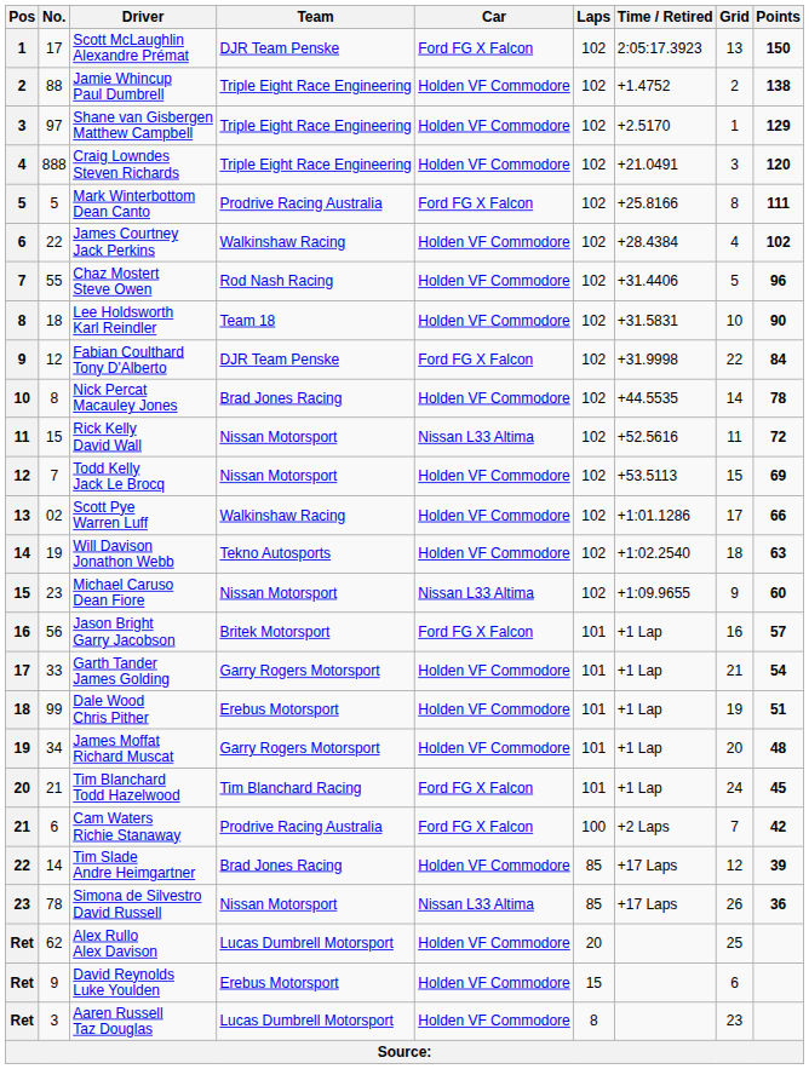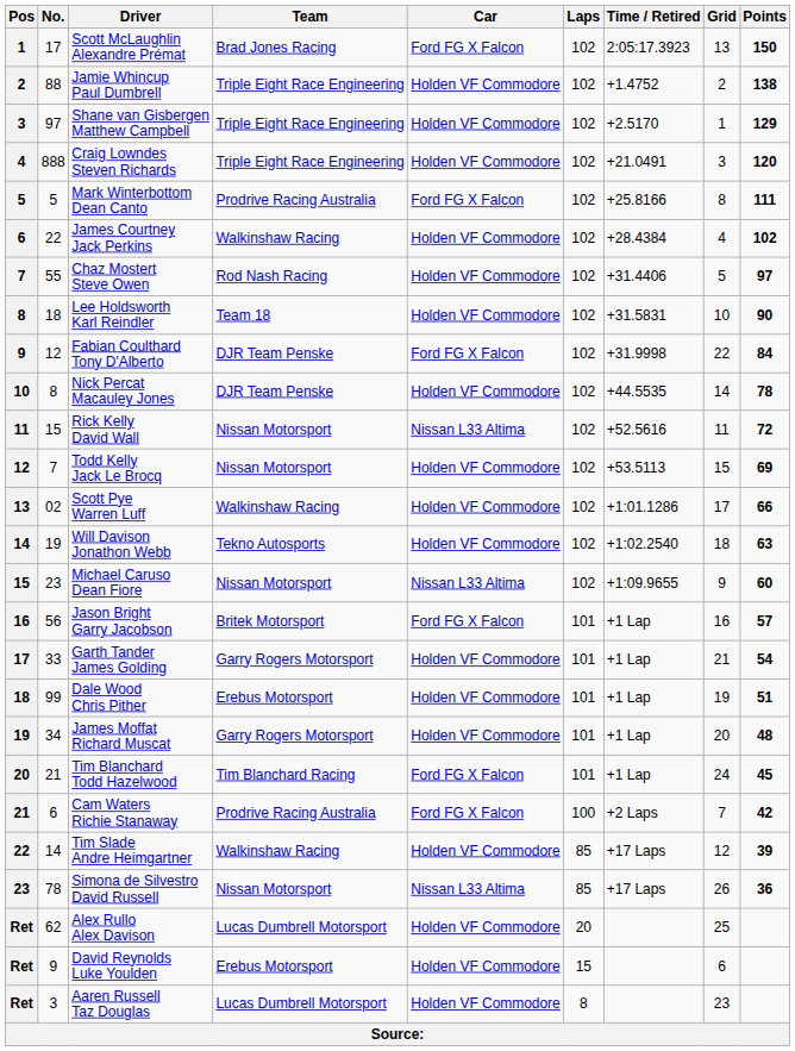 <table class="wikitable" style="font-size:90%;">
 <tr>
 <th>Pos</th>
 <th>No.</th>
 <th>Driver</th>
 <th>Team</th>
 <th>Car</th>
 <th>Laps</th>
 <th>Time / Retired</th>
 <th>Grid</th>
 <th>Points</th>
 </tr>
 <tr>
 <th>1</th>
 <td align="center">17</td>
 <td> <a href='#'>Scott McLaughlin</a><br> <a href='#'>Alexandre Prémat</a></td>
-<td><a href='#'>DJR Team Penske</a></td>
+<td><a href='#'>Brad Jones Racing</a></td>
 <td><a href='#'>Ford FG X Falcon</a></td>
 <td align="center">102</td>
 <td>2:05:17.3923</td>
 <td align="center">13</td>
 <td align="center"><strong>150</strong></td>
 </tr>
 <tr>
 <th>2</th>
 <td align="center">88</td>
 <td> <a href='#'>Jamie Whincup</a><br> <a href='#'>Paul Dumbrell</a></td>
 <td><a href='#'>Triple Eight Race Engineering</a></td>
 <td><a href='#'>Holden VF Commodore</a></td>
 <td align="center">102</td>
 <td>+1.4752</td>
 <td align="center">2</td>
 <td align="center"><strong>138</strong></td>
 </tr>
 <tr>
 <th>3</th>
 <td align="center">97</td>
 <td> <a href='#'>Shane van Gisbergen</a><br> <a href='#'>Matthew Campbell</a></td>
 <td><a href='#'>Triple Eight Race Engineering</a></td>
 <td><a href='#'>Holden VF Commodore</a></td>
 <td align="center">102</td>
 <td>+2.5170</td>
 <td align="center">1</td>
 <td align="center"><strong>129</strong></td>
 </tr>
 <tr>
 <th>4</th>
 <td align="center">888</td>
 <td> <a href='#'>Craig Lowndes</a><br> <a href='#'>Steven Richards</a></td>
 <td><a href='#'>Triple Eight Race Engineering</a></td>
 <td><a href='#'>Holden VF Commodore</a></td>
 <td align="center">102</td>
 <td>+21.0491</td>
 <td align="center">3</td>
 <td align="center"><strong>120</strong></td>
 </tr>
 <tr>
 <th>5</th>
 <td align="center">5</td>
 <td> <a href='#'>Mark Winterbottom</a><br> <a href='#'>Dean Canto</a></td>
 <td><a href='#'>Prodrive Racing Australia</a></td>
 <td><a href='#'>Ford FG X Falcon</a></td>
 <td align="center">102</td>
 <td>+25.8166</td>
 <td align="center">8</td>
 <td align="center"><strong>111</strong></td>
 </tr>
 <tr>
 <th>6</th>
 <td align="center">22</td>
 <td> <a href='#'>James Courtney</a><br> <a href='#'>Jack Perkins</a></td>
 <td><a href='#'>Walkinshaw Racing</a></td>
 <td><a href='#'>Holden VF Commodore</a></td>
 <td align="center">102</td>
 <td>+28.4384</td>
 <td align="center">4</td>
 <td align="center"><strong>102</strong></td>
 </tr>
 <tr>
 <th>7</th>
 <td align="center">55</td>
 <td> <a href='#'>Chaz Mostert</a><br> <a href='#'>Steve Owen</a></td>
 <td><a href='#'>Rod Nash Racing</a></td>
 <td><a href='#'>Holden VF Commodore</a></td>
 <td align="center">102</td>
 <td>+31.4406</td>
 <td align="center">5</td>
-<td align="center"><strong>96</strong></td>
+<td align="center"><strong>97</strong></td>
 </tr>
 <tr>
 <th>8</th>
 <td align="center">18</td>
 <td> <a href='#'>Lee Holdsworth</a><br> <a href='#'>Karl Reindler</a></td>
 <td><a href='#'>Team 18</a></td>
 <td><a href='#'>Holden VF Commodore</a></td>
 <td align="center">102</td>
 <td>+31.5831</td>
 <td align="center">10</td>
 <td align="center"><strong>90</strong></td>
 </tr>
 <tr>
 <th>9</th>
 <td align="center">12</td>
 <td> <a href='#'>Fabian Coulthard</a><br> <a href='#'>Tony D'Alberto</a></td>
 <td><a href='#'>DJR Team Penske</a></td>
 <td><a href='#'>Ford FG X Falcon</a></td>
 <td align="center">102</td>
 <td>+31.9998</td>
 <td align="center">22</td>
 <td align="center"><strong>84</strong></td>
 </tr>
 <tr>
 <th>10</th>
 <td align="center">8</td>
 <td> <a href='#'>Nick Percat</a><br> <a href='#'>Macauley Jones</a></td>
-<td><a href='#'>Brad Jones Racing</a></td>
+<td><a href='#'>DJR Team Penske</a></td>
 <td><a href='#'>Holden VF Commodore</a></td>
 <td align="center">102</td>
 <td>+44.5535</td>
 <td align="center">14</td>
 <td align="center"><strong>78</strong></td>
 </tr>
 <tr>
 <th>11</th>
 <td align="center">15</td>
 <td> <a href='#'>Rick Kelly</a><br> <a href='#'>David Wall</a></td>
 <td><a href='#'>Nissan Motorsport</a></td>
 <td><a href='#'>Nissan L33 Altima</a></td>
 <td align="center">102</td>
 <td>+52.5616</td>
 <td align="center">11</td>
 <td align="center"><strong>72</strong></td>
 </tr>
 <tr>
 <th>12</th>
 <td align="center">7</td>
 <td> <a href='#'>Todd Kelly</a><br> <a href='#'>Jack Le Brocq</a></td>
 <td><a href='#'>Nissan Motorsport</a></td>
 <td><a href='#'>Holden VF Commodore</a></td>
 <td align="center">102</td>
 <td>+53.5113</td>
 <td align="center">15</td>
 <td align="center"><strong>69</strong></td>
 </tr>
 <tr>
 <th>13</th>
 <td align="center">02</td>
 <td> <a href='#'>Scott Pye</a><br> <a href='#'>Warren Luff</a></td>
 <td><a href='#'>Walkinshaw Racing</a></td>
 <td><a href='#'>Holden VF Commodore</a></td>
 <td align="center">102</td>
 <td>+1:01.1286</td>
 <td align="center">17</td>
 <td align="center"><strong>66</strong></td>
 </tr>
 <tr>
 <th>14</th>
 <td align="center">19</td>
 <td> <a href='#'>Will Davison</a><br> <a href='#'>Jonathon Webb</a></td>
 <td><a href='#'>Tekno Autosports</a></td>
 <td><a href='#'>Holden VF Commodore</a></td>
 <td align="center">102</td>
 <td>+1:02.2540</td>
 <td align="center">18</td>
 <td align="center"><strong>63</strong></td>
 </tr>
 <tr>
 <th>15</th>
 <td align="center">23</td>
 <td> <a href='#'>Michael Caruso</a><br> <a href='#'>Dean Fiore</a></td>
 <td><a href='#'>Nissan Motorsport</a></td>
 <td><a href='#'>Nissan L33 Altima</a></td>
 <td align="center">102</td>
 <td>+1:09.9655</td>
 <td align="center">9</td>
 <td align="center"><strong>60</strong></td>
 </tr>
 <tr>
 <th>16</th>
 <td align="center">56</td>
 <td> <a href='#'>Jason Bright</a><br> <a href='#'>Garry Jacobson</a></td>
 <td><a href='#'>Britek Motorsport</a></td>
 <td><a href='#'>Ford FG X Falcon</a></td>
 <td align="center">101</td>
 <td>+1 Lap</td>
 <td align="center">16</td>
 <td align="center"><strong>57</strong></td>
 </tr>
 <tr>
 <th>17</th>
 <td align="center">33</td>
 <td> <a href='#'>Garth Tander</a><br> <a href='#'>James Golding</a></td>
 <td><a href='#'>Garry Rogers Motorsport</a></td>
 <td><a href='#'>Holden VF Commodore</a></td>
 <td align="center">101</td>
 <td>+1 Lap</td>
 <td align="center">21</td>
 <td align="center"><strong>54</strong></td>
 </tr>
 <tr>
 <th>18</th>
 <td align="center">99</td>
 <td> <a href='#'>Dale Wood</a><br> <a href='#'>Chris Pither</a></td>
 <td><a href='#'>Erebus Motorsport</a></td>
 <td><a href='#'>Holden VF Commodore</a></td>
 <td align="center">101</td>
 <td>+1 Lap</td>
 <td align="center">19</td>
 <td align="center"><strong>51</strong></td>
 </tr>
 <tr>
 <th>19</th>
 <td align="center">34</td>
 <td> <a href='#'>James Moffat</a><br> <a href='#'>Richard Muscat</a></td>
 <td><a href='#'>Garry Rogers Motorsport</a></td>
 <td><a href='#'>Holden VF Commodore</a></td>
 <td align="center">101</td>
 <td>+1 Lap</td>
 <td align="center">20</td>
 <td align="center"><strong>48</strong></td>
 </tr>
 <tr>
 <th>20</th>
 <td align="center">21</td>
 <td> <a href='#'>Tim Blanchard</a><br> <a href='#'>Todd Hazelwood</a></td>
 <td><a href='#'>Tim Blanchard Racing</a></td>
 <td><a href='#'>Ford FG X Falcon</a></td>
 <td align="center">101</td>
 <td>+1 Lap</td>
 <td align="center">24</td>
 <td align="center"><strong>45</strong></td>
 </tr>
 <tr>
 <th>21</th>
 <td align="center">6</td>
 <td> <a href='#'>Cam Waters</a><br> <a href='#'>Richie Stanaway</a></td>
 <td><a href='#'>Prodrive Racing Australia</a></td>
 <td><a href='#'>Ford FG X Falcon</a></td>
 <td align="center">100</td>
 <td>+2 Laps</td>
 <td align="center">7</td>
 <td align="center"><strong>42</strong></td>
 </tr>
 <tr>
 <th>22</th>
 <td align="center">14</td>
 <td> <a href='#'>Tim Slade</a><br> <a href='#'>Andre Heimgartner</a></td>
-<td><a href='#'>Brad Jones Racing</a></td>
+<td><a href='#'>Walkinshaw Racing</a></td>
 <td><a href='#'>Holden VF Commodore</a></td>
 <td align="center">85</td>
 <td>+17 Laps</td>
 <td align="center">12</td>
 <td align="center"><strong>39</strong></td>
 </tr>
 <tr>
 <th>23</th>
 <td align="center">78</td>
 <td> <a href='#'>Simona de Silvestro</a><br> <a href='#'>David Russell</a></td>
 <td><a href='#'>Nissan Motorsport</a></td>
 <td><a href='#'>Nissan L33 Altima</a></td>
 <td align="center">85</td>
 <td>+17 Laps</td>
 <td align="center">26</td>
 <td align="center"><strong>36</strong></td>
 </tr>
 <tr>
 <th>Ret</th>
 <td align="center">62</td>
 <td> <a href='#'>Alex Rullo</a><br> <a href='#'>Alex Davison</a></td>
 <td><a href='#'>Lucas Dumbrell Motorsport</a></td>
 <td><a href='#'>Holden VF Commodore</a></td>
 <td align="center">20</td>
 <td></td>
 <td align="center">25</td>
 <td align="center"></td>
 </tr>
 <tr>
 <th>Ret</th>
 <td align="center">9</td>
 <td> <a href='#'>David Reynolds</a><br> <a href='#'>Luke Youlden</a></td>
 <td><a href='#'>Erebus Motorsport</a></td>
 <td><a href='#'>Holden VF Commodore</a></td>
 <td align="center">15</td>
 <td></td>
 <td align="center">6</td>
 <td align="center"></td>
 </tr>
 <tr>
 <th>Ret</th>
 <td align="center">3</td>
 <td> <a href='#'>Aaren Russell</a><br> <a href='#'>Taz Douglas</a></td>
 <td><a href='#'>Lucas Dumbrell Motorsport</a></td>
 <td><a href='#'>Holden VF Commodore</a></td>
 <td align="center">8</td>
 <td></td>
 <td align="center">23</td>
 <td align="center"></td>
 </tr>
 <tr>
 <th colspan="9">Source:</th>
 </tr>
 </table>
